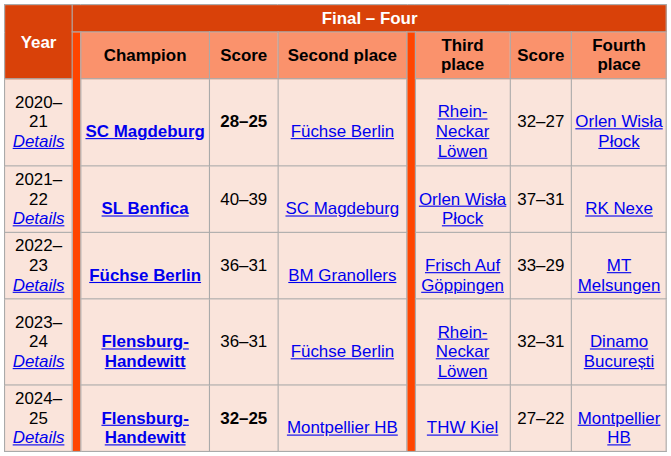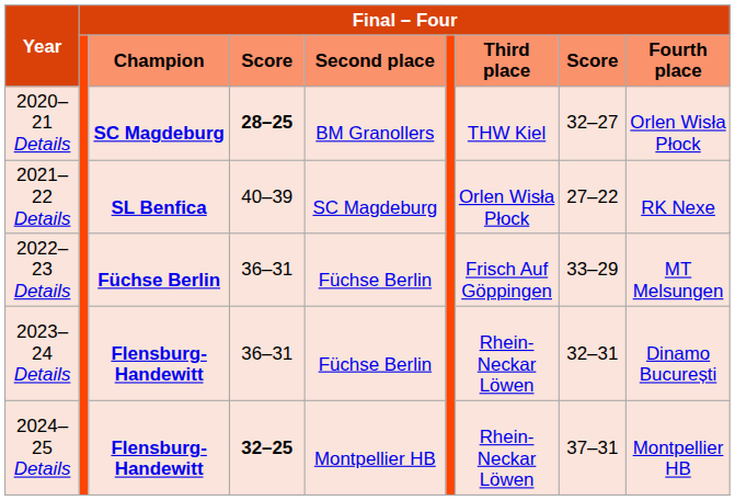 <table class="wikitable" style="font-size: 97%; text-align: center; background-color:#fae4db; color:black"">
 <tr>
 <th rowspan="2" width="10%" style="background-color:#d94109; color:white">Year</th>
 <th colspan="8" style="background-color:#d94109; color:white">Final – Four</th>
 </tr>
 <tr>
 <th rowspan="6" width="1%" style="background-color:#ff4500; color:black"></th>
 <th width="19%" style="background-color:#fa926c; color:black">Champion</th>
 <th width="10%" style="background-color:#fa926c; color:black">Score</th>
 <th width="19%" style="background-color:#fa926c; color:black">Second place</th>
 <td rowspan="6" width="1%" style="background-color:#ff4500; color:black"></td>
 <th width="14%" style="background-color:#fa926c; color:black">Third place</th>
 <th width="9%" style="background-color:#fa926c; color:black">Score</th>
 <th width="14%" style="background-color:#fa926c; color:black">Fourth place</th>
 </tr>
 <tr>
 <td>2020–21 <br> <em><a href='#'>Details</a></em></td>
 <td><br> <strong><a href='#'>SC Magdeburg</a></strong></td>
 <td><strong>28–25</strong></td>
-<td><br> <a href='#'>Füchse Berlin</a></td>
-<td><br> <a href='#'>Rhein-Neckar Löwen</a></td>
+<td><br> <a href='#'>BM Granollers</a></td>
+<td><br><a href='#'>THW Kiel</a></td>
 <td>32–27</td>
 <td><br> <a href='#'>Orlen Wisła Płock</a></td>
 </tr>
 <tr>
 <td>2021–22 <br> <em><a href='#'>Details</a></em></td>
 <td><br> <strong><a href='#'>SL Benfica</a></strong></td>
 <td>40–39</td>
 <td><br> <a href='#'>SC Magdeburg</a></td>
 <td><br> <a href='#'>Orlen Wisła Płock</a></td>
-<td>37–31</td>
+<td>27–22</td>
 <td><br> <a href='#'>RK Nexe</a></td>
 </tr>
 <tr>
 <td>2022–23<br><em><a href='#'>Details</a></em></td>
 <td><br> <strong><a href='#'>Füchse Berlin</a></strong></td>
 <td>36–31</td>
-<td><br> <a href='#'>BM Granollers</a></td>
+<td><br> <a href='#'>Füchse Berlin</a></td>
 <td><br> <a href='#'>Frisch Auf Göppingen</a></td>
 <td>33–29</td>
 <td><br><a href='#'>MT Melsungen</a></td>
 </tr>
 <tr>
 <td>2023–24<br><em><a href='#'>Details</a></em></td>
 <td><br> <strong><a href='#'>Flensburg-Handewitt</a></strong></td>
 <td>36–31</td>
 <td><br> <a href='#'>Füchse Berlin</a></td>
 <td><br> <a href='#'>Rhein-Neckar Löwen</a></td>
 <td>32–31</td>
 <td><br><a href='#'>Dinamo București</a></td>
 </tr>
 <tr>
 <td>2024–25<br><em><a href='#'>Details</a></em></td>
 <td><br> <strong><a href='#'>Flensburg-Handewitt</a></strong></td>
 <td><strong>32–25</strong></td>
 <td><br><a href='#'>Montpellier HB</a></td>
-<td><br><a href='#'>THW Kiel</a></td>
-<td>27–22</td>
+<td><br> <a href='#'>Rhein-Neckar Löwen</a></td>
+<td>37–31</td>
 <td><br><a href='#'>Montpellier HB</a></td>
 </tr>
 </table>
